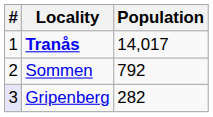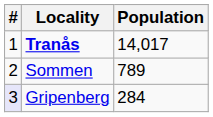 <table class="wikitable">
 <tr>
 <th>#</th>
 <th>Locality</th>
 <th>Population</th>
 </tr>
 <tr>
 <td>1</td>
 <td><strong><a href='#'>Tranås</a></strong></td>
 <td>14,017</td>
 </tr>
 <tr>
 <td>2</td>
 <td><a href='#'>Sommen</a></td>
-<td>792</td>
+<td>789</td>
 </tr>
 <tr>
 <td style="background: lavender;">3</td>
 <td><a href='#'>Gripenberg</a></td>
-<td>282</td>
+<td>284</td>
 </tr>
 </table>
